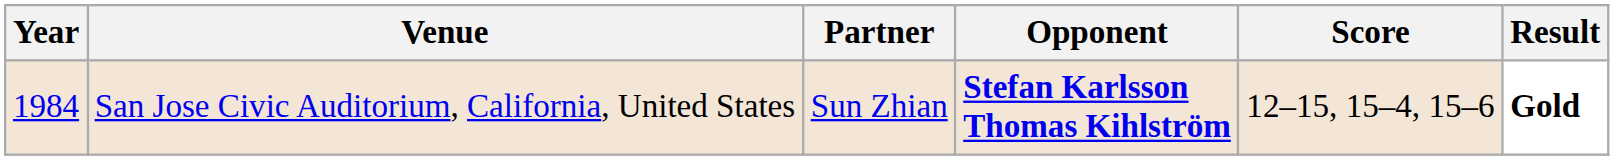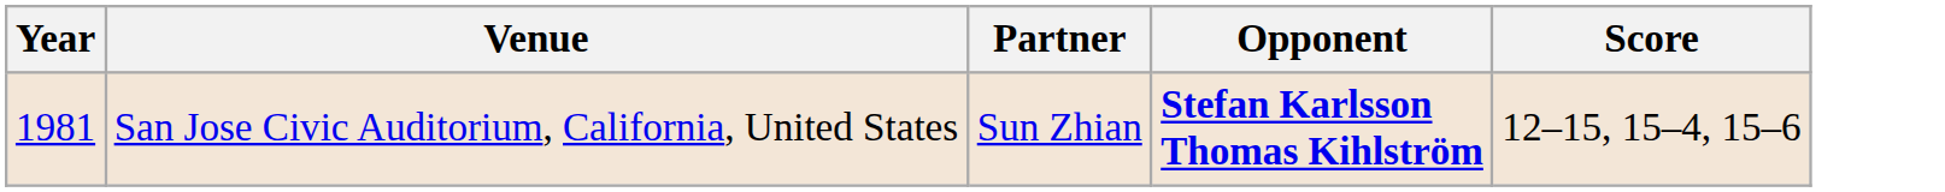 <table class="sortable wikitable" style="font-size: 90%;">
 <tr>
 <th>Year</th>
 <th>Venue</th>
 <th>Partner</th>
 <th>Opponent</th>
 <th>Score</th>
-<th>Result</th>
 </tr>
 <tr style="background:#F3E6D7">
-<td align="center"><a href='#'>1984</a></td>
+<td align="center"><a href='#'>1981</a></td>
 <td align="left"><a href='#'>San Jose Civic Auditorium</a>, <a href='#'>California</a>, United States</td>
 <td align="left"> <a href='#'>Sun Zhian</a></td>
 <td align="left"><strong> <a href='#'>Stefan Karlsson</a><br> <a href='#'>Thomas Kihlström</a></strong></td>
 <td align="left">12–15, 15–4, 15–6</td>
-<td style="text-align:left; background:white"> <strong>Gold</strong></td>
 </tr>
 </table>
